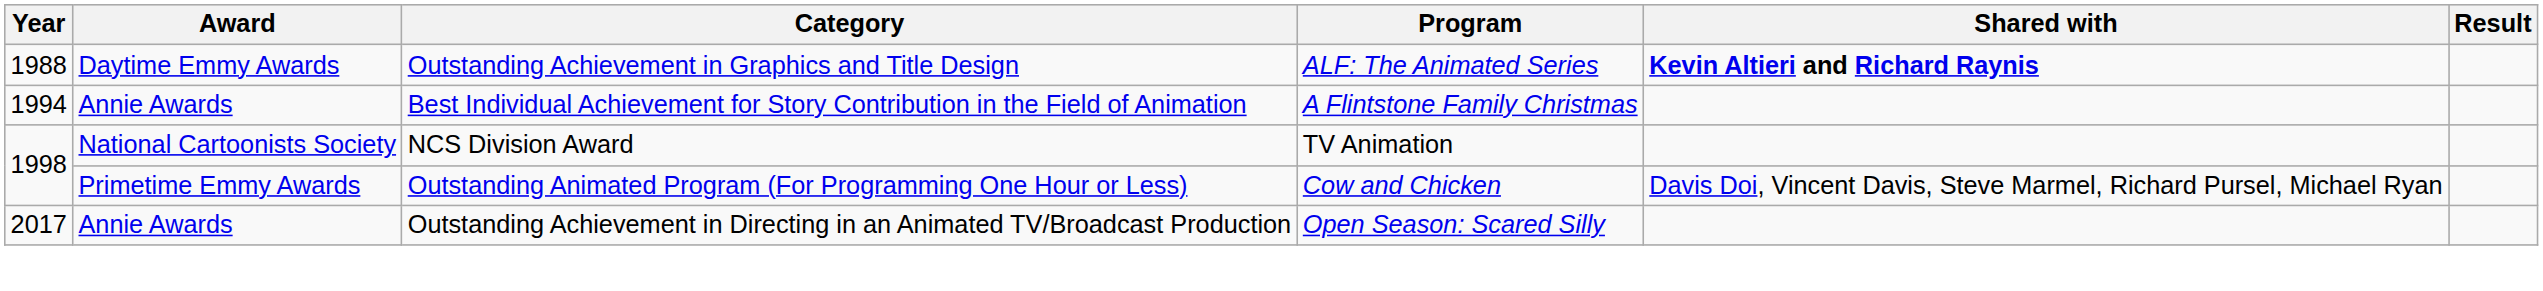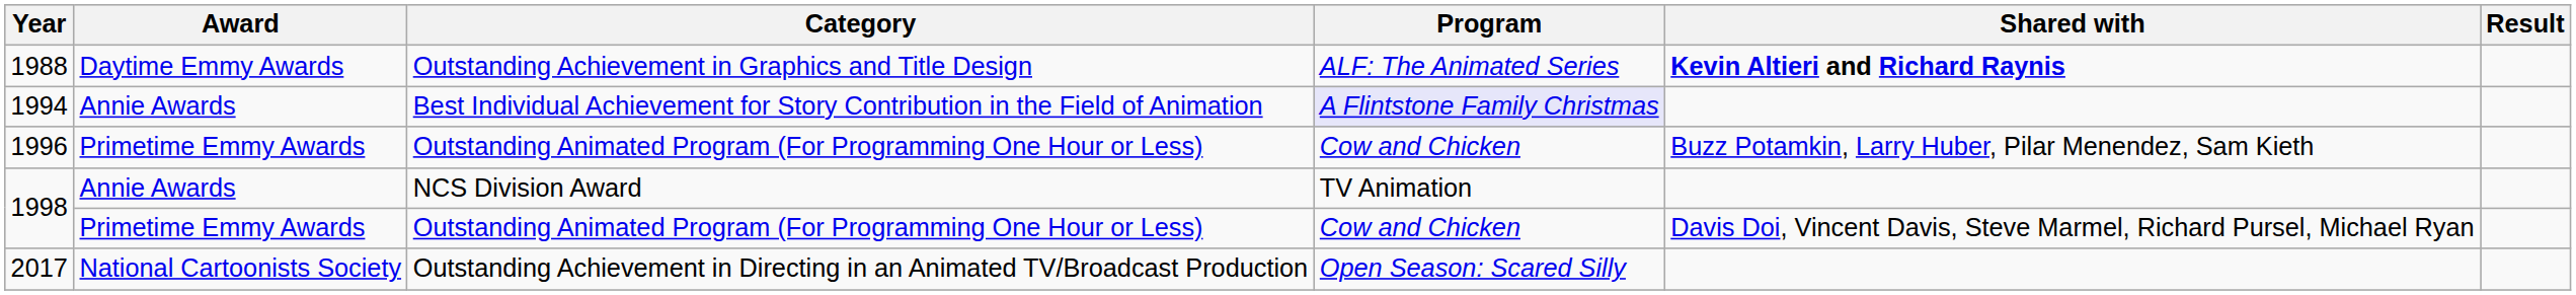 <table class="wikitable sortable">
 <tr>
 <th>Year</th>
 <th>Award</th>
 <th>Category</th>
 <th>Program</th>
 <th>Shared with</th>
 <th>Result</th>
 </tr>
 <tr>
 <td>1988</td>
 <td><a href='#'>Daytime Emmy Awards</a></td>
 <td><a href='#'>Outstanding Achievement in Graphics and Title Design</a></td>
 <td><em><a href='#'>ALF: The Animated Series</a></em></td>
 <td><strong><a href='#'>Kevin Altieri</a> and <a href='#'>Richard Raynis</a></strong></td>
 <td></td>
 </tr>
 <tr>
 <td>1994</td>
 <td><a href='#'>Annie Awards</a></td>
 <td><a href='#'>Best Individual Achievement for Story Contribution in the Field of Animation</a></td>
-<td><em><a href='#'>A Flintstone Family Christmas</a></em></td>
+<td style="background: lavender;"><em><a href='#'>A Flintstone Family Christmas</a></em></td>
 <td></td>
 <td></td>
 </tr>
 <tr>
+<td>1996</td>
+<td><a href='#'>Primetime Emmy Awards</a></td>
+<td><a href='#'>Outstanding Animated Program (For Programming One Hour or Less)</a></td>
+<td><em><a href='#'>Cow and Chicken</a></em><br></td>
+<td><a href='#'>Buzz Potamkin</a>, <a href='#'>Larry Huber</a>, Pilar Menendez, Sam Kieth</td>
+<td></td>
+</tr>
+<tr>
 <td rowspan="2">1998</td>
-<td><a href='#'>National Cartoonists Society</a></td>
+<td><a href='#'>Annie Awards</a></td>
 <td>NCS Division Award</td>
 <td>TV Animation</td>
 <td></td>
 <td></td>
 </tr>
 <tr>
 <td><a href='#'>Primetime Emmy Awards</a></td>
 <td><a href='#'>Outstanding Animated Program (For Programming One Hour or Less)</a></td>
 <td><em><a href='#'>Cow and Chicken</a></em><br></td>
 <td><a href='#'>Davis Doi</a>, Vincent Davis, Steve Marmel, Richard Pursel, Michael Ryan</td>
 <td></td>
 </tr>
 <tr>
 <td>2017</td>
-<td><a href='#'>Annie Awards</a></td>
+<td><a href='#'>National Cartoonists Society</a></td>
 <td>Outstanding Achievement in Directing in an Animated TV/Broadcast Production</td>
 <td><em><a href='#'>Open Season: Scared Silly</a></em></td>
 <td></td>
 <td></td>
 </tr>
 </table>
